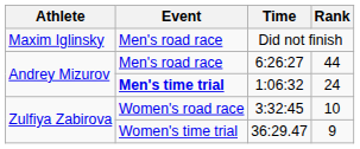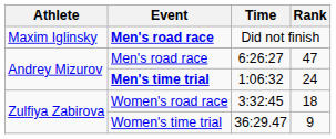 <table class="wikitable" style="font-size:90%">
 <tr>
 <th>Athlete</th>
 <th>Event</th>
 <th>Time</th>
 <th>Rank</th>
 </tr>
 <tr align=center>
 <td align=left><a href='#'>Maxim Iglinsky</a></td>
-<td align=left><a href='#'>Men's road race</a></td>
+<td align=left><strong><a href='#'>Men's road race</a></strong></td>
 <td colspan=2>Did not finish</td>
 </tr>
 <tr align=center>
 <td align=left rowspan=2><a href='#'>Andrey Mizurov</a></td>
 <td align=left><a href='#'>Men's road race</a></td>
 <td>6:26:27</td>
-<td>44</td>
+<td>47</td>
 </tr>
 <tr align=center>
 <td align=left><strong><a href='#'>Men's time trial</a></strong></td>
 <td>1:06:32</td>
 <td>24</td>
 </tr>
 <tr align=center>
 <td align=left rowspan=2><a href='#'>Zulfiya Zabirova</a></td>
 <td align=left><a href='#'>Women's road race</a></td>
 <td>3:32:45</td>
-<td>10</td>
+<td>18</td>
 </tr>
 <tr align=center>
 <td align=left><a href='#'>Women's time trial</a></td>
 <td>36:29.47</td>
 <td>9</td>
 </tr>
 </table>
